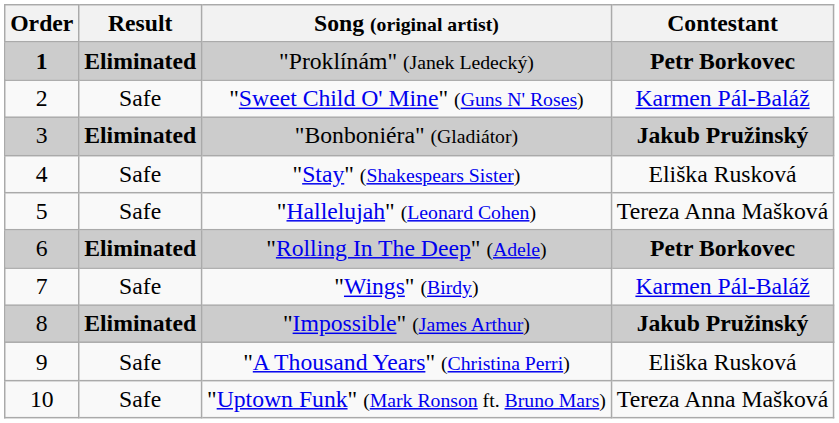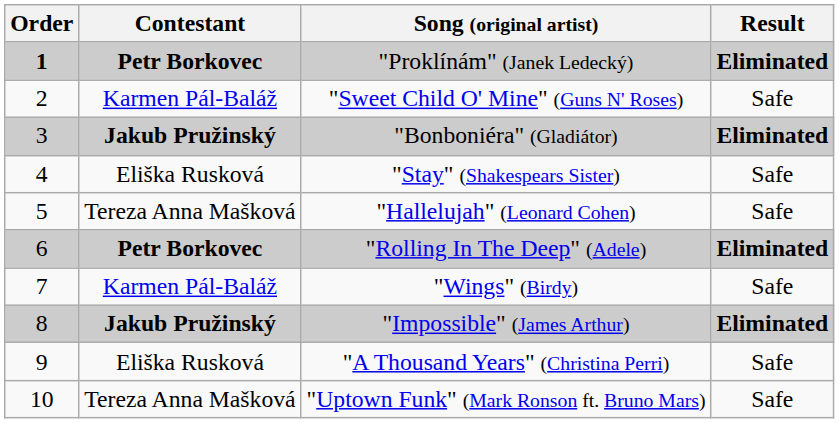 <table class="wikitable plainrowheaders" style="text-align:center;">
 <tr>
 <th scope="col">Order</th>
+<th scope="col">Contestant</th>
+<th scope="col">Song <small>(original artist)</small></th>
 <th scope="col">Result</th>
-<th scope="col">Song <small>(original artist)</small></th>
-<th scope="col">Contestant</th>
 </tr>
 <tr style="background:#ccc;">
 <td><strong>1</strong></td>
+<td><strong>Petr Borkovec</strong></td>
+<td>"Proklínám" <small>(Janek Ledecký)</small></td>
 <td><strong>Eliminated</strong></td>
-<td>"Proklínám" <small>(Janek Ledecký)</small></td>
-<td><strong>Petr Borkovec</strong></td>
 </tr>
 <tr>
 <td>2</td>
+<td><a href='#'>Karmen Pál-Baláž</a></td>
+<td>"<a href='#'>Sweet Child O' Mine</a>" <small>(<a href='#'>Guns N' Roses</a>)</small></td>
 <td>Safe</td>
-<td>"<a href='#'>Sweet Child O' Mine</a>" <small>(<a href='#'>Guns N' Roses</a>)</small></td>
-<td><a href='#'>Karmen Pál-Baláž</a></td>
 </tr>
 <tr style="background:#ccc;">
 <td>3</td>
+<td><strong>Jakub Pružinský</strong></td>
+<td>"Bonboniéra" <small>(Gladiátor)</small></td>
 <td><strong>Eliminated</strong></td>
-<td>"Bonboniéra" <small>(Gladiátor)</small></td>
-<td><strong>Jakub Pružinský</strong></td>
 </tr>
 <tr>
 <td>4</td>
+<td>Eliška Rusková</td>
+<td>"<a href='#'>Stay</a>" <small>(<a href='#'>Shakespears Sister</a>)</small></td>
 <td>Safe</td>
-<td>"<a href='#'>Stay</a>" <small>(<a href='#'>Shakespears Sister</a>)</small></td>
-<td>Eliška Rusková</td>
 </tr>
 <tr>
 <td>5</td>
+<td>Tereza Anna Mašková</td>
+<td>"<a href='#'>Hallelujah</a>" <small>(<a href='#'>Leonard Cohen</a>)</small></td>
 <td>Safe</td>
-<td>"<a href='#'>Hallelujah</a>" <small>(<a href='#'>Leonard Cohen</a>)</small></td>
-<td>Tereza Anna Mašková</td>
 </tr>
 <tr style="background:#ccc;">
 <td>6</td>
+<td><strong>Petr Borkovec</strong></td>
+<td>"<a href='#'>Rolling In The Deep</a>" <small>(<a href='#'>Adele</a>)</small></td>
 <td><strong>Eliminated</strong></td>
-<td>"<a href='#'>Rolling In The Deep</a>" <small>(<a href='#'>Adele</a>)</small></td>
-<td><strong>Petr Borkovec</strong></td>
 </tr>
 <tr>
 <td>7</td>
+<td><a href='#'>Karmen Pál-Baláž</a></td>
+<td>"<a href='#'>Wings</a>" <small>(<a href='#'>Birdy</a>)</small></td>
 <td>Safe</td>
-<td>"<a href='#'>Wings</a>" <small>(<a href='#'>Birdy</a>)</small></td>
-<td><a href='#'>Karmen Pál-Baláž</a></td>
 </tr>
 <tr style="background:#ccc;">
 <td>8</td>
+<td><strong>Jakub Pružinský</strong></td>
+<td>"<a href='#'>Impossible</a>" <small>(<a href='#'>James Arthur</a>)</small></td>
 <td><strong>Eliminated</strong></td>
-<td>"<a href='#'>Impossible</a>" <small>(<a href='#'>James Arthur</a>)</small></td>
-<td><strong>Jakub Pružinský</strong></td>
 </tr>
 <tr>
 <td>9</td>
+<td>Eliška Rusková</td>
+<td>"<a href='#'>A Thousand Years</a>" <small>(<a href='#'>Christina Perri</a>)</small></td>
 <td>Safe</td>
-<td>"<a href='#'>A Thousand Years</a>" <small>(<a href='#'>Christina Perri</a>)</small></td>
-<td>Eliška Rusková</td>
 </tr>
 <tr>
 <td>10</td>
+<td>Tereza Anna Mašková</td>
+<td>"<a href='#'>Uptown Funk</a>" <small>(<a href='#'>Mark Ronson</a> ft. <a href='#'>Bruno Mars</a>)</small></td>
 <td>Safe</td>
-<td>"<a href='#'>Uptown Funk</a>" <small>(<a href='#'>Mark Ronson</a> ft. <a href='#'>Bruno Mars</a>)</small></td>
-<td>Tereza Anna Mašková</td>
 </tr>
 </table>
